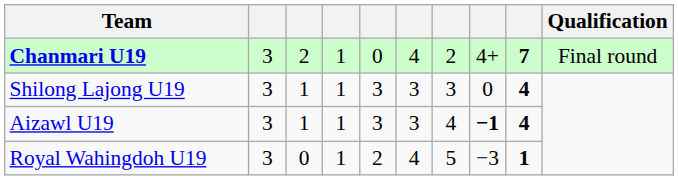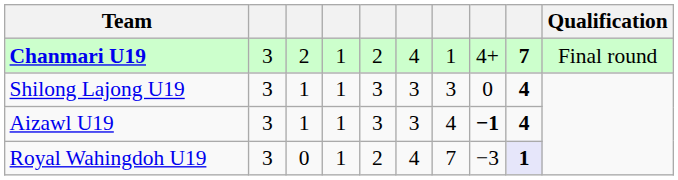 <table class="wikitable" style="text-align:center">
 <tr>
 <th width="175">Team</th>
 <th width="20"></th>
 <th width="20"></th>
 <th width="20"></th>
 <th width="20"></th>
 <th width="20"></th>
 <th width="20"></th>
 <th width="20"></th>
 <th width="20"></th>
 <th width="20">Qualification</th>
 </tr>
 <tr bgcolor="#ccffcc">
 <td align=left><strong><a href='#'>Chanmari U19</a></strong></td>
 <td>3</td>
 <td>2</td>
 <td>1</td>
-<td>0</td>
+<td>2</td>
 <td>4</td>
-<td>2</td>
+<td>1</td>
 <td>4+</td>
 <td><strong>7</strong></td>
 <td>Final round</td>
 </tr>
 <tr>
 <td align=left><a href='#'>Shilong Lajong U19</a></td>
 <td>3</td>
 <td>1</td>
 <td>1</td>
 <td>3</td>
 <td>3</td>
 <td>3</td>
 <td>0</td>
 <td><strong>4</strong></td>
 </tr>
 <tr>
 <td align=left><a href='#'>Aizawl U19</a></td>
 <td>3</td>
 <td>1</td>
 <td>1</td>
 <td>3</td>
 <td>3</td>
 <td>4</td>
 <td><strong>−1</strong></td>
 <td><strong>4</strong></td>
 </tr>
 <tr>
 <td align=left><a href='#'>Royal Wahingdoh U19</a></td>
 <td>3</td>
 <td>0</td>
 <td>1</td>
 <td>2</td>
 <td>4</td>
-<td>5</td>
+<td>7</td>
 <td>−3</td>
-<td><strong>1</strong></td>
+<td style="background: lavender;"><strong>1</strong></td>
 </tr>
 </table>
